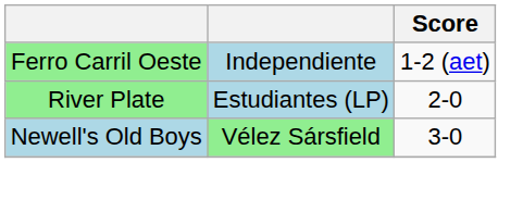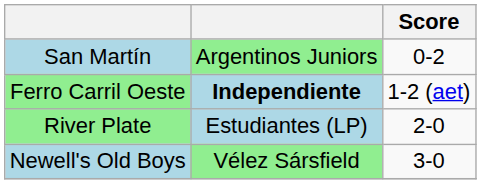 <table class="wikitable" style="text-align: center;">
 <tr>
 <th></th>
 <th></th>
 <th>Score</th>
 </tr>
 <tr>
+<td bgcolor="lightblue">San Martín</td>
+<td bgcolor="lightgreen">Argentinos Juniors</td>
+<td>0-2</td>
+</tr>
+<tr>
 <td bgcolor="lightgreen">Ferro Carril Oeste</td>
-<td bgcolor="lightblue">Independiente</td>
+<td bgcolor="lightblue"><strong>Independiente</strong></td>
 <td>1-2 (<a href='#'>aet</a>)</td>
 </tr>
 <tr>
 <td bgcolor="lightgreen">River Plate</td>
 <td bgcolor="lightblue">Estudiantes (LP)</td>
 <td>2-0</td>
 </tr>
 <tr>
 <td bgcolor="lightblue">Newell's Old Boys</td>
 <td bgcolor="lightgreen">Vélez Sársfield</td>
 <td>3-0</td>
 </tr>
 <tr>
 </tr>
 </table>
